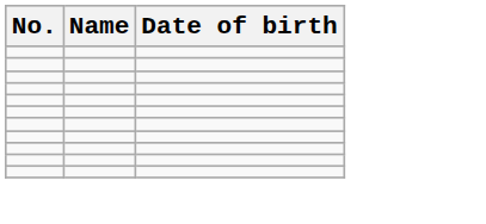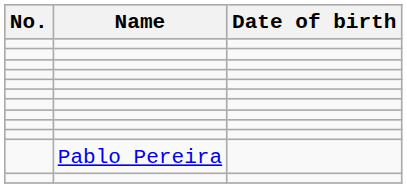 <table class="wikitable sortable" style="text-align:center;">
 <tr>
 <th>No.</th>
 <th>Name</th>
 <th>Date of birth</th>
 </tr>
 <tr>
 <td></td>
 <td align=left></td>
 <td align=right></td>
 </tr>
 <tr>
 <td></td>
 <td align=left></td>
 <td align=right></td>
 </tr>
 <tr>
 <td></td>
 <td align=left></td>
 <td align=right></td>
 </tr>
 <tr>
 <td></td>
 <td align=left></td>
 <td align=right></td>
 </tr>
 <tr>
 <td></td>
 <td align=left></td>
 <td align=right></td>
 </tr>
 <tr>
 <td></td>
 <td align=left></td>
 <td align=right></td>
 </tr>
 <tr>
 <td></td>
 <td align=left></td>
 <td align=right></td>
 </tr>
 <tr>
 <td></td>
 <td align=left></td>
 <td align=right></td>
 </tr>
 <tr>
 <td></td>
 <td align=left></td>
 <td align=right></td>
 </tr>
 <tr>
 <td></td>
 <td align=left></td>
 <td align=right></td>
 </tr>
 <tr>
 <td></td>
+<td align=left><a href='#'>Pablo Pereira</a></td>
+<td align=right></td>
+</tr>
+<tr>
+<td></td>
 <td align=left></td>
 <td align=right></td>
 </tr>
 </table>
